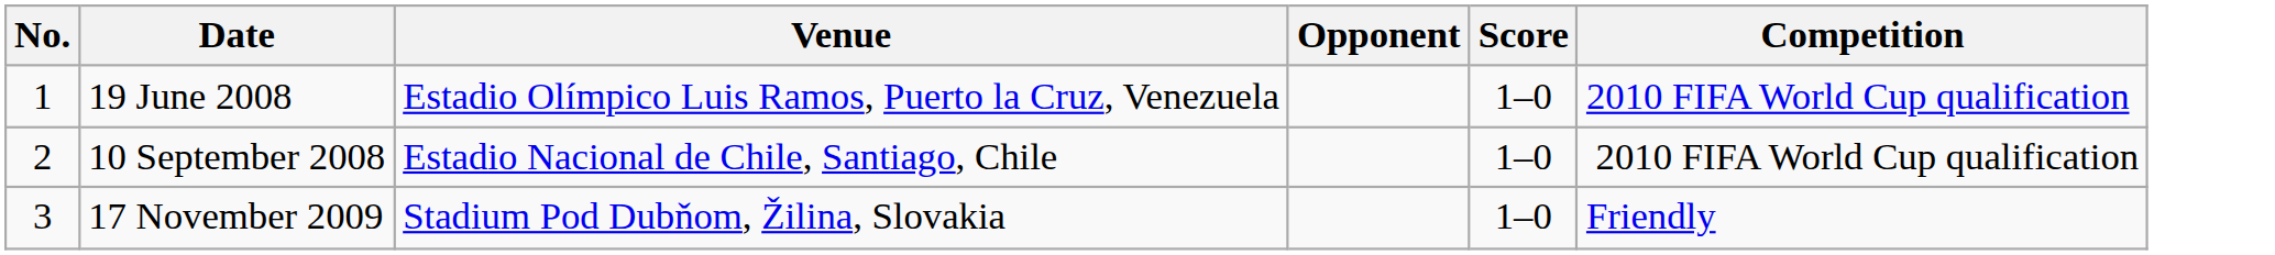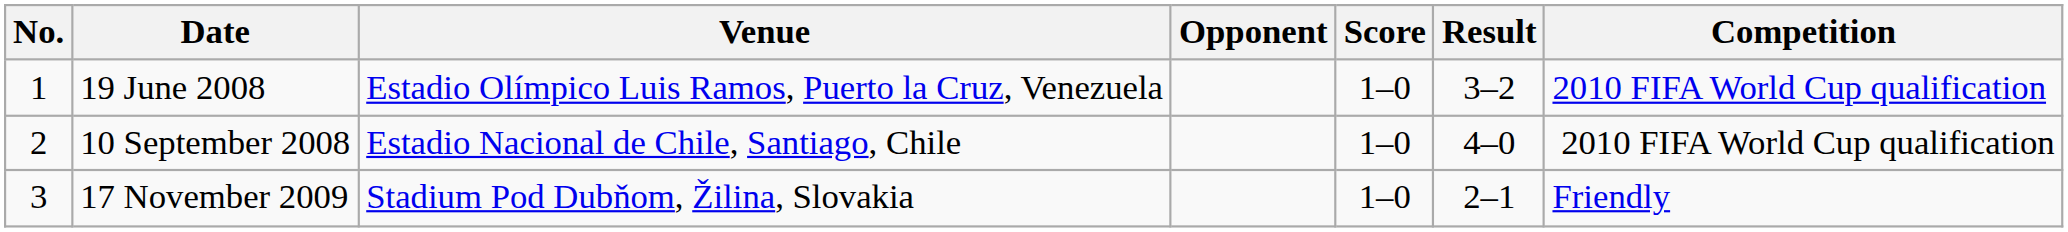 <table class="wikitable sortable">
 <tr>
 <th scope="col">No.</th>
 <th scope="col">Date</th>
 <th scope="col">Venue</th>
 <th scope="col">Opponent</th>
 <th scope="col">Score</th>
+<th scope="col">Result</th>
 <th scope="col">Competition</th>
 </tr>
 <tr>
 <td style="text-align:center">1</td>
 <td>19 June 2008</td>
 <td><a href='#'>Estadio Olímpico Luis Ramos</a>, <a href='#'>Puerto la Cruz</a>, Venezuela</td>
 <td></td>
 <td style="text-align:center">1–0</td>
+<td style="text-align:center">3–2</td>
 <td><a href='#'>2010 FIFA World Cup qualification</a></td>
 </tr>
 <tr>
 <td style="text-align:center">2</td>
 <td>10 September 2008</td>
 <td><a href='#'>Estadio Nacional de Chile</a>, <a href='#'>Santiago</a>, Chile</td>
 <td></td>
 <td style="text-align:center">1–0</td>
+<td style="text-align:center">4–0</td>
 <td> 2010 FIFA World Cup qualification</td>
 </tr>
 <tr>
 <td style="text-align:center">3</td>
 <td>17 November 2009</td>
 <td><a href='#'>Stadium Pod Dubňom</a>, <a href='#'>Žilina</a>, Slovakia</td>
 <td></td>
 <td style="text-align:center">1–0</td>
+<td style="text-align:center">2–1</td>
 <td><a href='#'>Friendly</a></td>
 </tr>
 </table>
